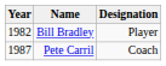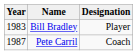 <table class="wikitable" style="text-align:right">
 <tr>
 <td align="center" style="background:#f0f0f0;"><strong>Year</strong></td>
 <td align="center" style="background:#f0f0f0;"><strong>Name</strong></td>
 <td align="center" style="background:#f0f0f0;"><strong>Designation</strong></td>
 </tr>
 <tr>
-<td>1982</td>
+<td>1983</td>
 <td><a href='#'>Bill Bradley</a></td>
 <td>Player</td>
 </tr>
 <tr>
 <td>1987</td>
 <td><a href='#'>Pete Carril</a></td>
 <td>Coach</td>
 </tr>
 </table>
